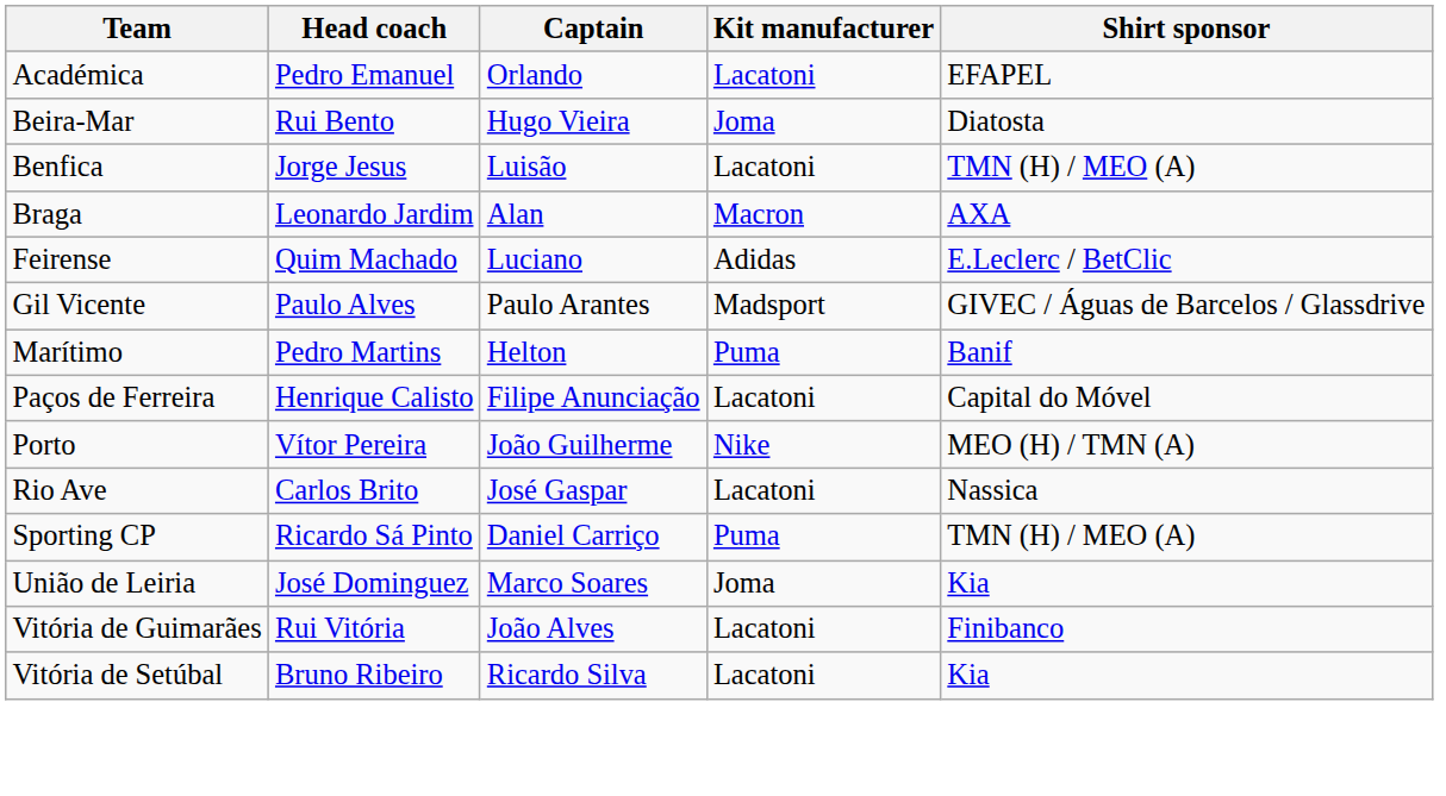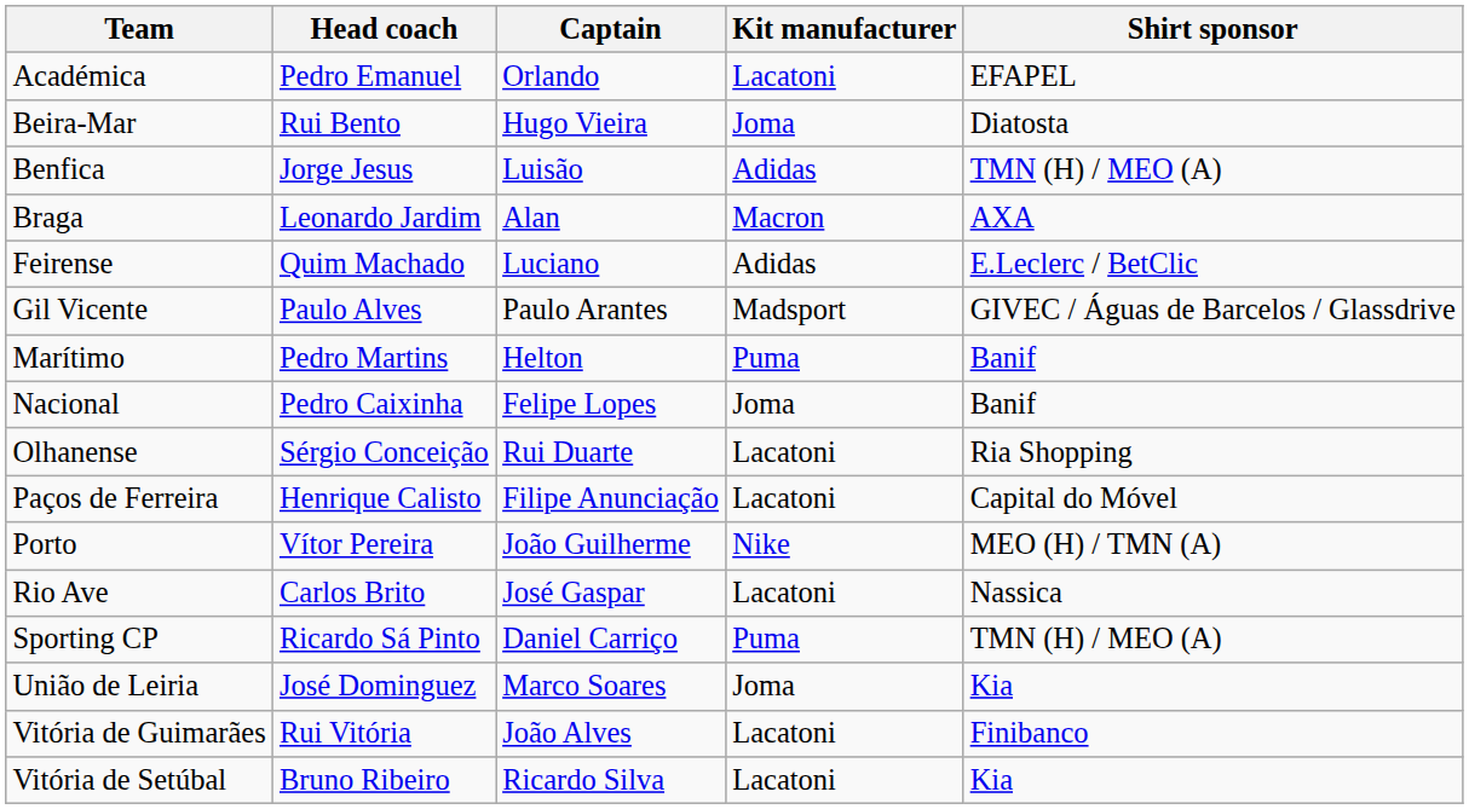 <table class="wikitable sortable" style="text-align: left;">
 <tr>
 <th>Team</th>
 <th>Head coach</th>
 <th>Captain</th>
 <th>Kit manufacturer</th>
 <th>Shirt sponsor</th>
 </tr>
 <tr>
 <td>Académica</td>
 <td> <a href='#'>Pedro Emanuel</a></td>
 <td> <a href='#'>Orlando</a></td>
 <td><a href='#'>Lacatoni</a></td>
 <td>EFAPEL</td>
 </tr>
 <tr>
 <td>Beira-Mar</td>
 <td> <a href='#'>Rui Bento</a></td>
 <td> <a href='#'>Hugo Vieira</a></td>
 <td><a href='#'>Joma</a></td>
 <td>Diatosta</td>
 </tr>
 <tr>
 <td>Benfica</td>
 <td> <a href='#'>Jorge Jesus</a></td>
 <td> <a href='#'>Luisão</a></td>
-<td>Lacatoni</td>
+<td><a href='#'>Adidas</a></td>
 <td><a href='#'>TMN</a> (H) / <a href='#'>MEO</a> (A)</td>
 </tr>
 <tr>
 <td>Braga</td>
 <td> <a href='#'>Leonardo Jardim</a></td>
 <td> <a href='#'>Alan</a></td>
 <td><a href='#'>Macron</a></td>
 <td><a href='#'>AXA</a></td>
 </tr>
 <tr>
 <td>Feirense</td>
 <td> <a href='#'>Quim Machado</a></td>
 <td> <a href='#'>Luciano</a></td>
 <td>Adidas</td>
 <td><a href='#'>E.Leclerc</a> / <a href='#'>BetClic</a></td>
 </tr>
 <tr>
 <td>Gil Vicente</td>
 <td> <a href='#'>Paulo Alves</a></td>
 <td> Paulo Arantes</td>
 <td>Madsport</td>
 <td>GIVEC / Águas de Barcelos / Glassdrive</td>
 </tr>
 <tr>
 <td>Marítimo</td>
 <td> <a href='#'>Pedro Martins</a></td>
 <td> <a href='#'>Helton</a></td>
 <td><a href='#'>Puma</a></td>
 <td><a href='#'>Banif</a></td>
+</tr>
+<tr>
+<td>Nacional</td>
+<td> <a href='#'>Pedro Caixinha</a></td>
+<td> <a href='#'>Felipe Lopes</a></td>
+<td>Joma</td>
+<td>Banif</td>
+</tr>
+<tr>
+<td>Olhanense</td>
+<td> <a href='#'>Sérgio Conceição</a></td>
+<td> <a href='#'>Rui Duarte</a></td>
+<td>Lacatoni</td>
+<td>Ria Shopping</td>
 </tr>
 <tr>
 <td>Paços de Ferreira</td>
 <td> <a href='#'>Henrique Calisto</a></td>
 <td> <a href='#'>Filipe Anunciação</a></td>
 <td>Lacatoni</td>
 <td>Capital do Móvel</td>
 </tr>
 <tr>
 <td>Porto</td>
 <td> <a href='#'>Vítor Pereira</a></td>
 <td> <a href='#'>João Guilherme</a></td>
 <td><a href='#'>Nike</a></td>
 <td>MEO (H) / TMN (A)</td>
 </tr>
 <tr>
 <td>Rio Ave</td>
 <td> <a href='#'>Carlos Brito</a></td>
 <td> <a href='#'>José Gaspar</a></td>
 <td>Lacatoni</td>
 <td>Nassica</td>
 </tr>
 <tr>
 <td>Sporting CP</td>
 <td> <a href='#'>Ricardo Sá Pinto</a></td>
 <td> <a href='#'>Daniel Carriço</a></td>
 <td><a href='#'>Puma</a></td>
 <td>TMN (H) / MEO (A)</td>
 </tr>
 <tr>
 <td>União de Leiria</td>
 <td> <a href='#'>José Dominguez</a></td>
 <td> <a href='#'>Marco Soares</a></td>
 <td>Joma</td>
 <td><a href='#'>Kia</a></td>
 </tr>
 <tr>
 <td>Vitória de Guimarães</td>
 <td> <a href='#'>Rui Vitória</a></td>
 <td> <a href='#'>João Alves</a></td>
 <td>Lacatoni</td>
 <td><a href='#'>Finibanco</a></td>
 </tr>
 <tr>
 <td>Vitória de Setúbal</td>
 <td> <a href='#'>Bruno Ribeiro</a></td>
 <td> <a href='#'>Ricardo Silva</a></td>
 <td>Lacatoni</td>
 <td><a href='#'>Kia</a></td>
 </tr>
 </table>
